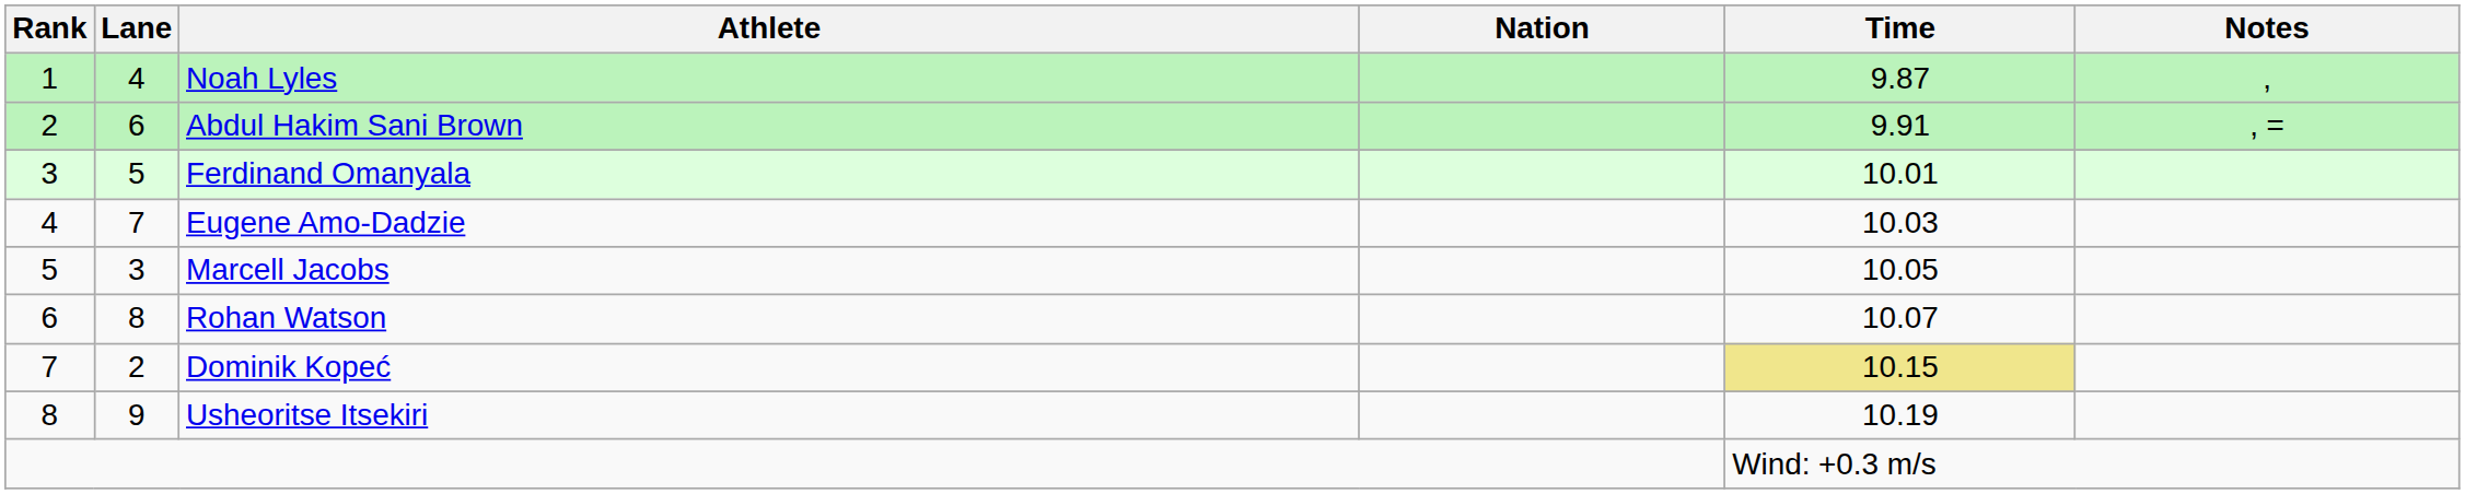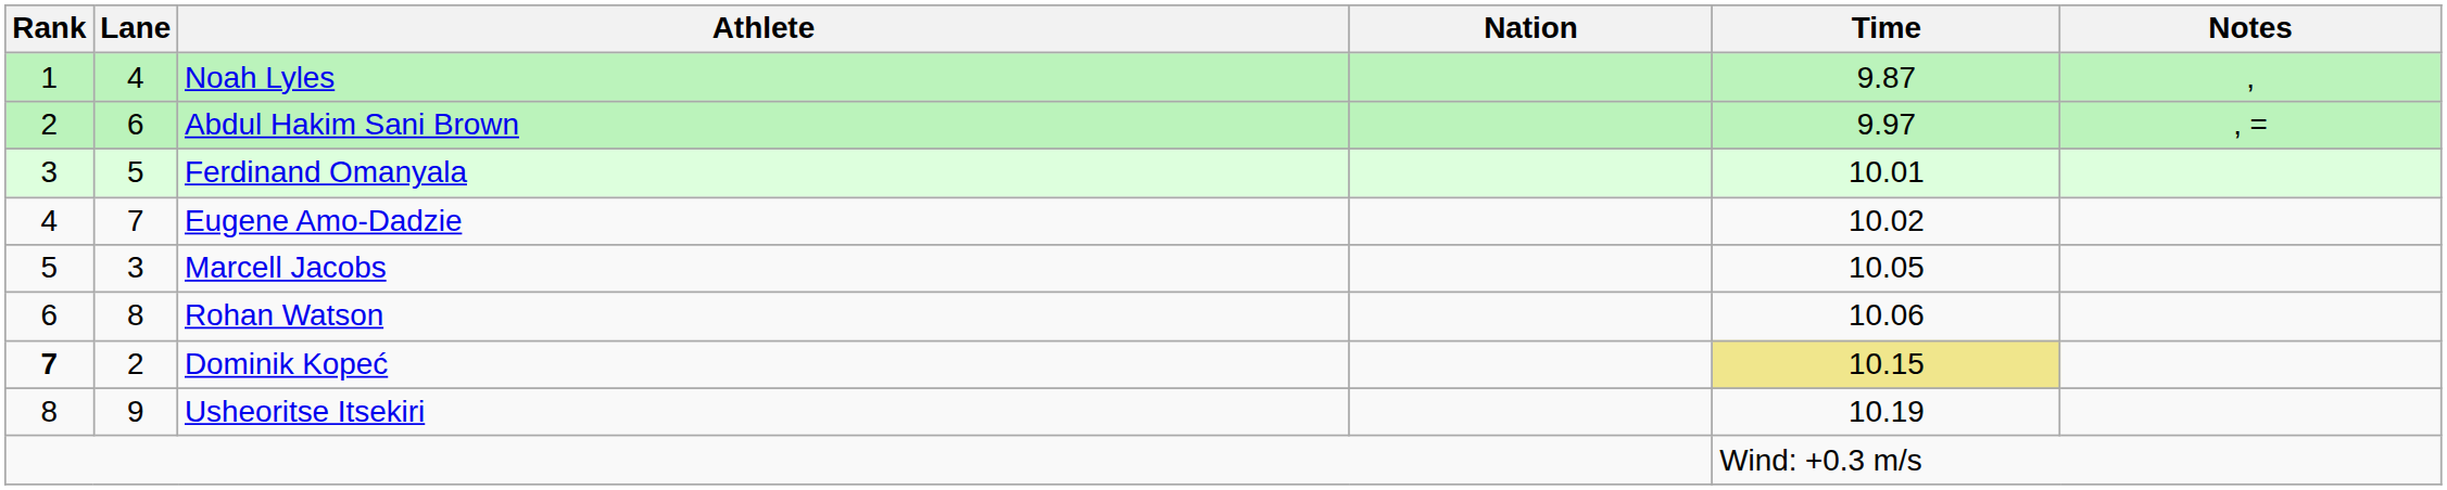 <table class="wikitable sortable" style="text-align:center;width: 65%;">
 <tr>
 <th scope="col" style="width: 10px;">Rank</th>
 <th scope="col" style="width: 10px;">Lane</th>
 <th scope="col">Athlete</th>
 <th scope="col">Nation</th>
 <th scope="col">Time</th>
 <th scope="col">Notes</th>
 </tr>
 <tr bgcolor=bbf3bb>
 <td>1</td>
 <td>4</td>
 <td align=left><a href='#'>Noah Lyles</a></td>
 <td align=left></td>
 <td>9.87</td>
 <td>, </td>
 </tr>
 <tr bgcolor=bbf3bb>
 <td>2</td>
 <td>6</td>
 <td align=left><a href='#'>Abdul Hakim Sani Brown</a></td>
 <td align=left></td>
-<td>9.91</td>
+<td>9.97</td>
 <td>, =</td>
 </tr>
 <tr bgcolor=ddffdd>
 <td>3</td>
 <td>5</td>
 <td align=left><a href='#'>Ferdinand Omanyala</a></td>
 <td align=left></td>
 <td>10.01</td>
 <td></td>
 </tr>
 <tr>
 <td>4</td>
 <td>7</td>
 <td align=left><a href='#'>Eugene Amo-Dadzie</a></td>
 <td align=left></td>
-<td>10.03</td>
+<td>10.02</td>
 <td></td>
 </tr>
 <tr>
 <td>5</td>
 <td>3</td>
 <td align=left><a href='#'>Marcell Jacobs</a></td>
 <td align=left></td>
 <td>10.05</td>
 <td></td>
 </tr>
 <tr>
 <td>6</td>
 <td>8</td>
 <td align=left><a href='#'>Rohan Watson</a></td>
 <td align=left></td>
-<td>10.07</td>
+<td>10.06</td>
 <td></td>
 </tr>
 <tr>
-<td>7</td>
+<td><strong>7</strong></td>
 <td>2</td>
 <td align=left><a href='#'>Dominik Kopeć</a></td>
 <td align=left></td>
 <td style="background: khaki;">10.15</td>
 <td></td>
 </tr>
 <tr>
 <td>8</td>
 <td>9</td>
 <td align=left><a href='#'>Usheoritse Itsekiri</a></td>
 <td align=left></td>
 <td>10.19</td>
 <td></td>
 </tr>
 <tr class="sortbottom">
 <td colspan="4"></td>
 <td colspan="2" style="text-align:left;">Wind: +0.3 m/s</td>
 </tr>
 </table>
